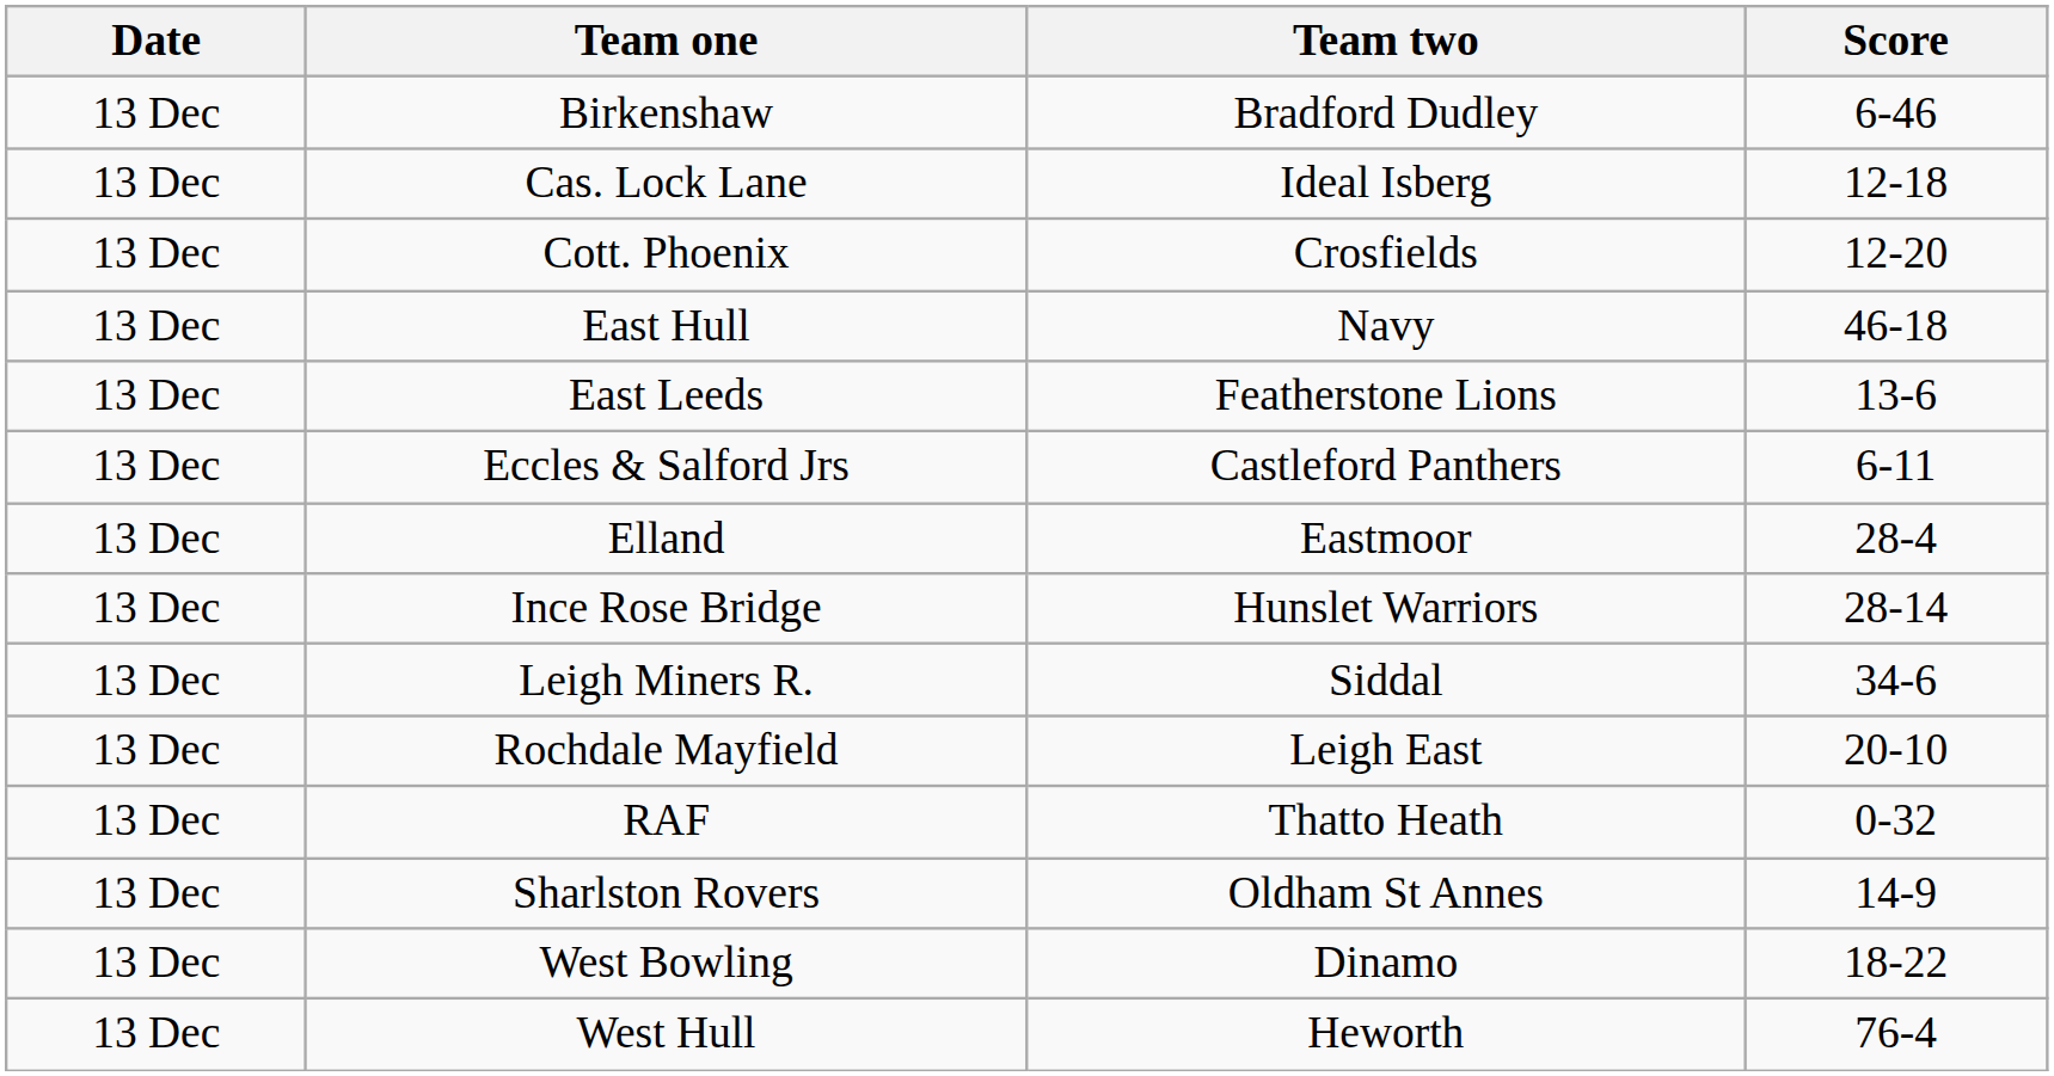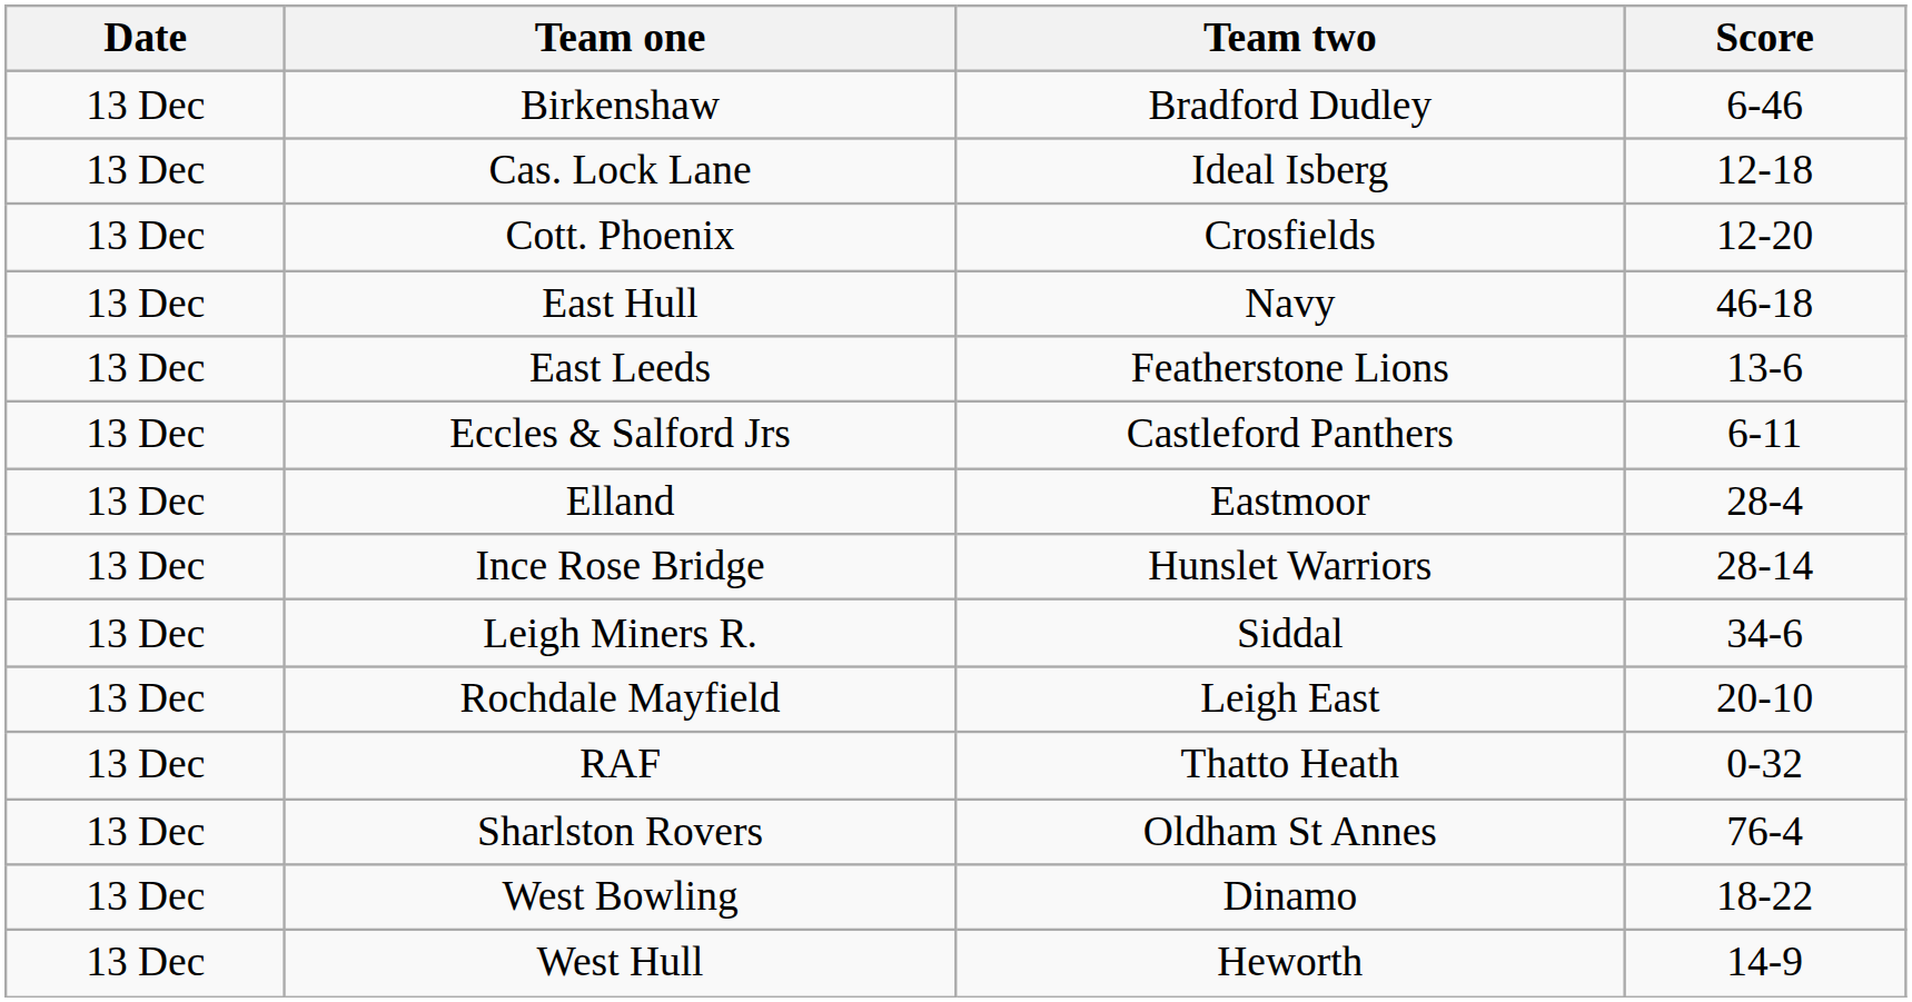 <table class="wikitable" style="text-align: center">
 <tr>
 <th width=100>Date</th>
 <th width=250>Team one</th>
 <th width=250>Team two</th>
 <th width=100>Score</th>
 </tr>
 <tr>
 <td>13 Dec</td>
 <td>Birkenshaw</td>
 <td>Bradford Dudley</td>
 <td>6-46</td>
 </tr>
 <tr>
 <td>13 Dec</td>
 <td>Cas. Lock Lane</td>
 <td>Ideal Isberg</td>
 <td>12-18</td>
 </tr>
 <tr>
 <td>13 Dec</td>
 <td>Cott. Phoenix</td>
 <td>Crosfields</td>
 <td>12-20</td>
 </tr>
 <tr>
 <td>13 Dec</td>
 <td>East Hull</td>
 <td>Navy</td>
 <td>46-18</td>
 </tr>
 <tr>
 <td>13 Dec</td>
 <td>East Leeds</td>
 <td>Featherstone Lions</td>
 <td>13-6</td>
 </tr>
 <tr>
 <td>13 Dec</td>
 <td>Eccles & Salford Jrs</td>
 <td>Castleford Panthers</td>
 <td>6-11</td>
 </tr>
 <tr>
 <td>13 Dec</td>
 <td>Elland</td>
 <td>Eastmoor</td>
 <td>28-4</td>
 </tr>
 <tr>
 <td>13 Dec</td>
 <td>Ince Rose Bridge</td>
 <td>Hunslet Warriors</td>
 <td>28-14</td>
 </tr>
 <tr>
 <td>13 Dec</td>
 <td>Leigh Miners R.</td>
 <td>Siddal</td>
 <td>34-6</td>
 </tr>
 <tr>
 <td>13 Dec</td>
 <td>Rochdale Mayfield</td>
 <td>Leigh East</td>
 <td>20-10</td>
 </tr>
 <tr>
 <td>13 Dec</td>
 <td>RAF</td>
 <td>Thatto Heath</td>
 <td>0-32</td>
 </tr>
 <tr>
 <td>13 Dec</td>
 <td>Sharlston Rovers</td>
 <td>Oldham St Annes</td>
-<td>14-9</td>
+<td>76-4</td>
 </tr>
 <tr>
 <td>13 Dec</td>
 <td>West Bowling</td>
 <td>Dinamo</td>
 <td>18-22</td>
 </tr>
 <tr>
 <td>13 Dec</td>
 <td>West Hull</td>
 <td>Heworth</td>
-<td>76-4</td>
+<td>14-9</td>
 </tr>
 </table>
